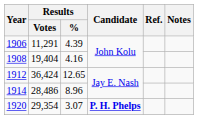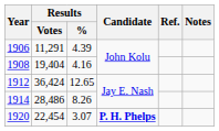 <table class="wikitable" border="1" style="text-align:center">
 <tr>
 <th rowspan=2>Year</th>
 <th colspan=2>Results</th>
 <th rowspan=2>Candidate</th>
 <th rowspan=2>Ref.</th>
 <th rowspan=2>Notes</th>
 </tr>
 <tr>
 <th>Votes</th>
 <th>%</th>
 </tr>
 <tr>
 <td><a href='#'>1906</a></td>
 <td>11,291</td>
 <td>4.39</td>
 <td rowspan="2"><a href='#'>John Kolu</a></td>
 <td></td>
 <td></td>
 </tr>
 <tr>
 <td><a href='#'>1908</a></td>
 <td>19,404</td>
 <td>4.16</td>
 <td></td>
 <td></td>
 </tr>
 <tr>
 <td><a href='#'>1912</a></td>
 <td>36,424</td>
 <td>12.65</td>
 <td rowspan="2"><a href='#'>Jay E. Nash</a></td>
 <td></td>
 <td></td>
 </tr>
 <tr>
 <td><a href='#'>1914</a></td>
 <td>28,486</td>
-<td>8.96</td>
+<td>8.26</td>
 <td></td>
 <td></td>
 </tr>
 <tr>
 <td><a href='#'>1920</a></td>
-<td>29,354</td>
+<td>22,454</td>
 <td>3.07</td>
 <td><strong><a href='#'>P. H. Phelps</a></strong></td>
 <td></td>
 <td></td>
 </tr>
 </table>
